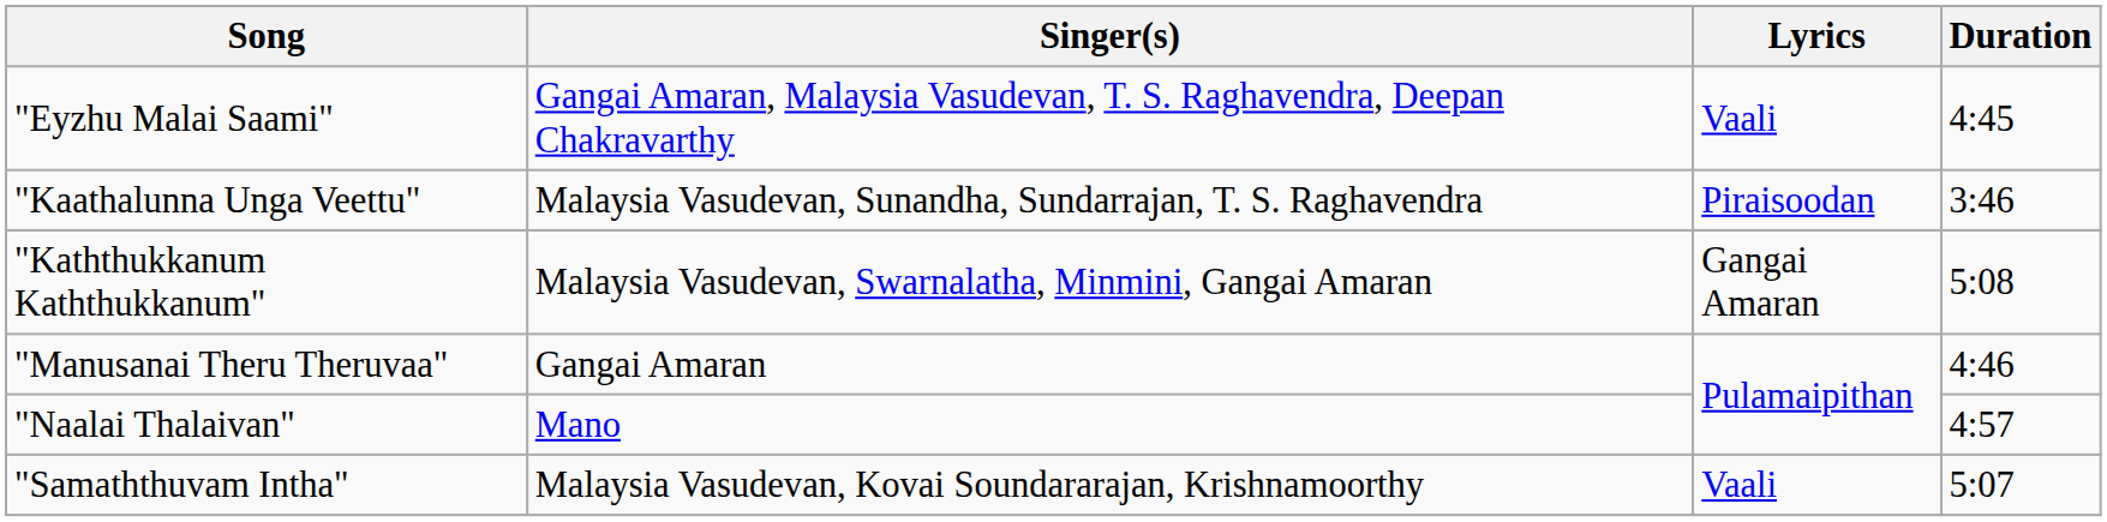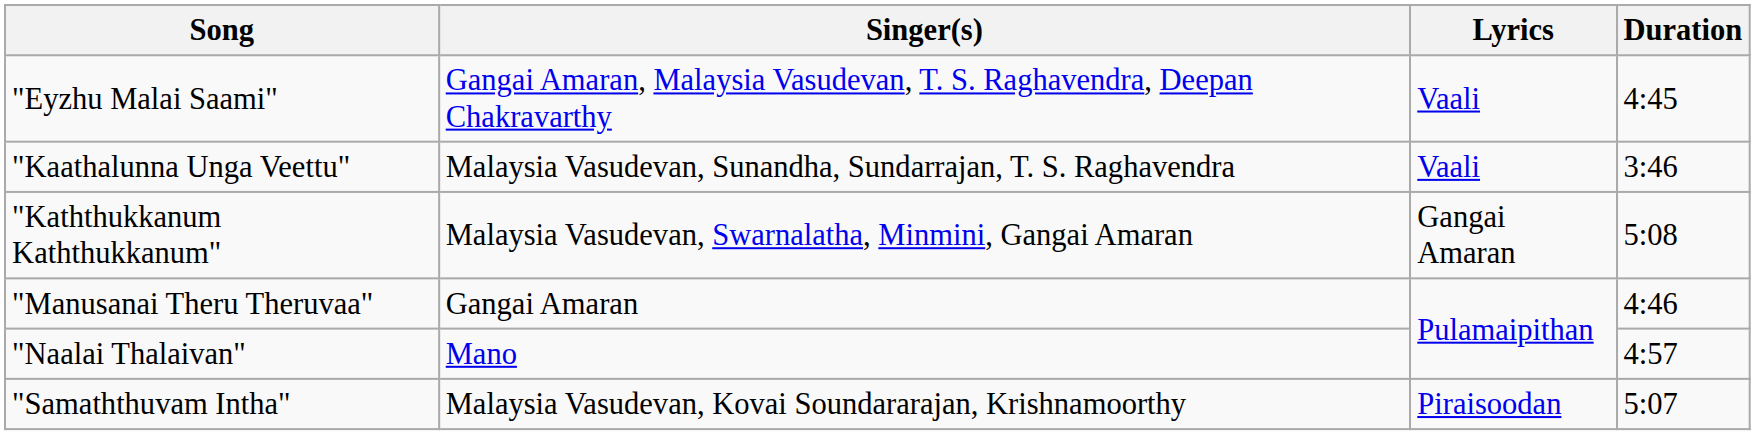 <table class="wikitable" style="font-size:95%;">
 <tr>
 <th>Song</th>
 <th>Singer(s)</th>
 <th>Lyrics</th>
 <th>Duration</th>
 </tr>
 <tr>
 <td>"Eyzhu Malai Saami"</td>
 <td><a href='#'>Gangai Amaran</a>, <a href='#'>Malaysia Vasudevan</a>, <a href='#'>T. S. Raghavendra</a>, <a href='#'>Deepan Chakravarthy</a></td>
 <td><a href='#'>Vaali</a></td>
 <td>4:45</td>
 </tr>
 <tr>
 <td>"Kaathalunna Unga Veettu"</td>
 <td>Malaysia Vasudevan, Sunandha, Sundarrajan, T. S. Raghavendra</td>
-<td><a href='#'>Piraisoodan</a></td>
+<td><a href='#'>Vaali</a></td>
 <td>3:46</td>
 </tr>
 <tr>
 <td>"Kaththukkanum Kaththukkanum"</td>
 <td>Malaysia Vasudevan, <a href='#'>Swarnalatha</a>, <a href='#'>Minmini</a>, Gangai Amaran</td>
 <td>Gangai Amaran</td>
 <td>5:08</td>
 </tr>
 <tr>
 <td>"Manusanai Theru Theruvaa"</td>
 <td>Gangai Amaran</td>
 <td rowspan=2><a href='#'>Pulamaipithan</a></td>
 <td>4:46</td>
 </tr>
 <tr>
 <td>"Naalai Thalaivan"</td>
 <td><a href='#'>Mano</a></td>
 <td>4:57</td>
 </tr>
 <tr>
 <td>"Samaththuvam Intha"</td>
 <td>Malaysia Vasudevan, Kovai Soundararajan, Krishnamoorthy</td>
-<td><a href='#'>Vaali</a></td>
+<td><a href='#'>Piraisoodan</a></td>
 <td>5:07</td>
 </tr>
 </table>
